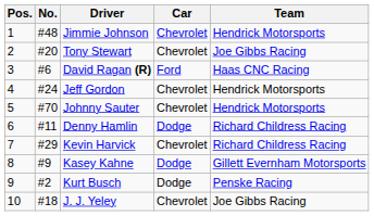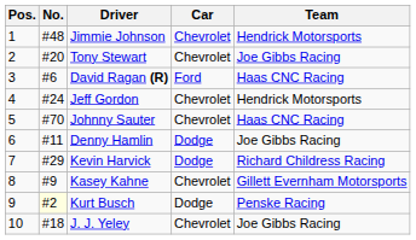 <table class="wikitable">
 <tr>
 <th>Pos.</th>
 <th>No.</th>
 <th>Driver</th>
 <th>Car</th>
 <th>Team</th>
 </tr>
 <tr>
 <td>1</td>
 <td>#48</td>
 <td><a href='#'>Jimmie Johnson</a></td>
 <td><a href='#'>Chevrolet</a></td>
 <td><a href='#'>Hendrick Motorsports</a></td>
 </tr>
 <tr>
 <td>2</td>
 <td>#20</td>
 <td><a href='#'>Tony Stewart</a></td>
 <td>Chevrolet</td>
 <td><a href='#'>Joe Gibbs Racing</a></td>
 </tr>
 <tr>
 <td>3</td>
 <td>#6</td>
 <td><a href='#'>David Ragan</a> <strong>(R)</strong></td>
 <td><a href='#'>Ford</a></td>
 <td><a href='#'>Haas CNC Racing</a></td>
 </tr>
 <tr>
 <td>4</td>
 <td>#24</td>
 <td><a href='#'>Jeff Gordon</a></td>
 <td>Chevrolet</td>
 <td>Hendrick Motorsports</td>
 </tr>
 <tr>
 <td>5</td>
 <td>#70</td>
 <td><a href='#'>Johnny Sauter</a></td>
 <td>Chevrolet</td>
-<td><a href='#'>Hendrick Motorsports</a></td>
+<td><a href='#'>Haas CNC Racing</a></td>
 </tr>
 <tr>
 <td>6</td>
 <td>#11</td>
 <td><a href='#'>Denny Hamlin</a></td>
 <td><a href='#'>Dodge</a></td>
-<td><a href='#'>Richard Childress Racing</a></td>
+<td>Joe Gibbs Racing</td>
 </tr>
 <tr>
 <td>7</td>
 <td>#29</td>
 <td><a href='#'>Kevin Harvick</a></td>
-<td>Chevrolet</td>
+<td><a href='#'>Dodge</a></td>
 <td><a href='#'>Richard Childress Racing</a></td>
 </tr>
 <tr>
 <td>8</td>
 <td>#9</td>
 <td><a href='#'>Kasey Kahne</a></td>
-<td><a href='#'>Dodge</a></td>
+<td>Chevrolet</td>
 <td><a href='#'>Gillett Evernham Motorsports</a></td>
 </tr>
 <tr>
 <td>9</td>
-<td>#2</td>
+<td style="background: lightyellow;">#2</td>
 <td><a href='#'>Kurt Busch</a></td>
 <td>Dodge</td>
 <td><a href='#'>Penske Racing</a></td>
 </tr>
 <tr>
 <td>10</td>
 <td>#18</td>
 <td><a href='#'>J. J. Yeley</a></td>
 <td>Chevrolet</td>
 <td>Joe Gibbs Racing</td>
 </tr>
 </table>
